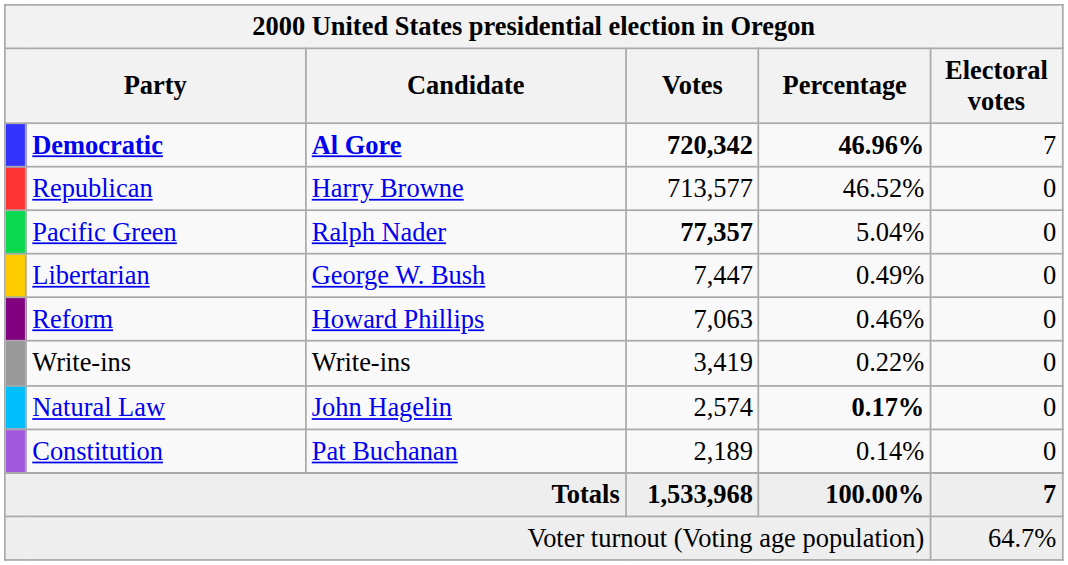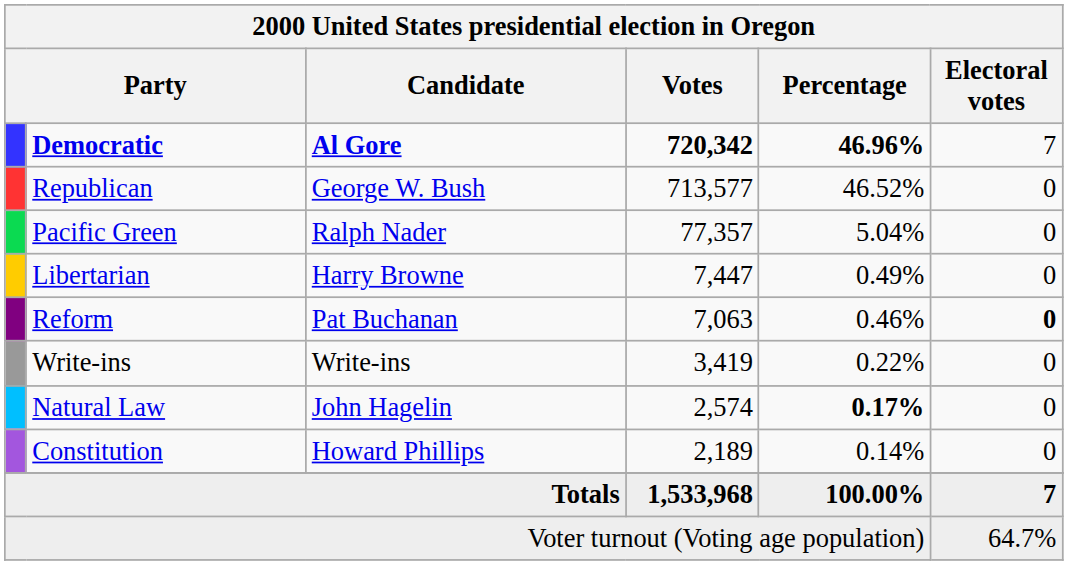 <table class="wikitable" style="font-size: 95%;">
 <tr>
 <th colspan="6">2000 United States presidential election in Oregon</th>
 </tr>
 <tr>
 <th colspan="2" style="width: 15em">Party</th>
 <th style="width: 17em">Candidate</th>
 <th style="width: 5em">Votes</th>
 <th style="width: 7em">Percentage</th>
 <th style="width: 5em">Electoral votes</th>
 </tr>
 <tr>
 <th style="background-color:#3333FF; width: 3px"></th>
 <td style="width: 130px"><strong><a href='#'>Democratic</a></strong></td>
 <td><strong><a href='#'>Al Gore</a></strong></td>
 <td align="right"><strong>720,342</strong></td>
 <td align="right"><strong>46.96%</strong></td>
 <td align="right">7</td>
 </tr>
 <tr>
 <th style="background-color:#FF3333; width: 3px"></th>
 <td style="width: 130px"><a href='#'>Republican</a></td>
-<td><a href='#'>Harry Browne</a></td>
+<td><a href='#'>George W. Bush</a></td>
 <td align="right">713,577</td>
 <td align="right">46.52%</td>
 <td align="right">0</td>
 </tr>
 <tr>
 <th style="background-color:#0BDA51; width: 3px"></th>
 <td style="width: 130px"><a href='#'>Pacific Green</a></td>
 <td><a href='#'>Ralph Nader</a></td>
-<td align="right"><strong>77,357</strong></td>
+<td align="right">77,357</td>
 <td align="right">5.04%</td>
 <td align="right">0</td>
 </tr>
 <tr>
 <th style="background-color:#FFCC00; width: 3px"></th>
 <td style="width: 130px"><a href='#'>Libertarian</a></td>
-<td><a href='#'>George W. Bush</a></td>
+<td><a href='#'>Harry Browne</a></td>
 <td align="right">7,447</td>
 <td align="right">0.49%</td>
 <td align="right">0</td>
 </tr>
 <tr>
 <th style="background-color:purple; width: 3px"></th>
 <td style="width: 130px"><a href='#'>Reform</a></td>
-<td><a href='#'>Howard Phillips</a></td>
+<td><a href='#'>Pat Buchanan</a></td>
 <td align="right">7,063</td>
 <td align="right">0.46%</td>
-<td align="right">0</td>
+<td align="right"><strong>0</strong></td>
 </tr>
 <tr>
 <th style="background-color:#999999; width: 3px"></th>
 <td style="width: 130px">Write-ins</td>
 <td>Write-ins</td>
 <td align="right">3,419</td>
 <td align="right">0.22%</td>
 <td align="right">0</td>
 </tr>
 <tr>
 <th style="background-color:#00BFFF; width: 3px"></th>
 <td style="width: 130px"><a href='#'>Natural Law</a></td>
 <td><a href='#'>John Hagelin</a></td>
 <td align="right">2,574</td>
 <td align="right"><strong>0.17%</strong></td>
 <td align="right">0</td>
 </tr>
 <tr>
 <th style="background-color:#A356DE; width: 3px"></th>
 <td style="width: 130px"><a href='#'>Constitution</a></td>
-<td><a href='#'>Pat Buchanan</a></td>
+<td><a href='#'>Howard Phillips</a></td>
 <td align="right">2,189</td>
 <td align="right">0.14%</td>
 <td align="right">0</td>
 </tr>
 <tr>
 </tr>
 <tr bgcolor="#EEEEEE">
 <td colspan="3" align="right"><strong>Totals</strong></td>
 <td align="right"><strong>1,533,968</strong></td>
 <td align="right"><strong>100.00%</strong></td>
 <td align="right"><strong>7</strong></td>
 </tr>
 <tr bgcolor="#EEEEEE">
 <td colspan="5" align="right">Voter turnout (Voting age population)</td>
 <td colspan="1" align="right">64.7%</td>
 </tr>
 </table>
